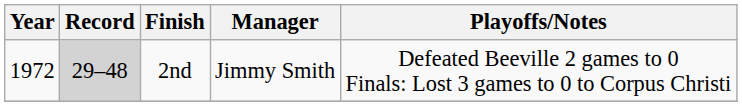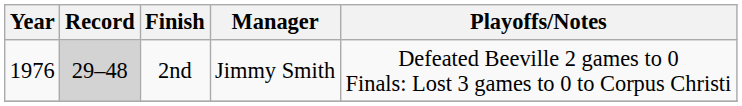 <table class="wikitable" style="text-align:center">
 <tr>
 <th>Year</th>
 <th>Record</th>
 <th>Finish</th>
 <th>Manager</th>
 <th>Playoffs/Notes</th>
 </tr>
 <tr>
-<td>1972</td>
+<td>1976</td>
 <td style="background: lightgrey;">29–48</td>
 <td>2nd</td>
 <td>Jimmy Smith</td>
 <td>Defeated Beeville 2 games to 0<br>Finals: Lost 3 games to 0 to Corpus Christi</td>
 </tr>
 <tr>
 </tr>
 </table>
